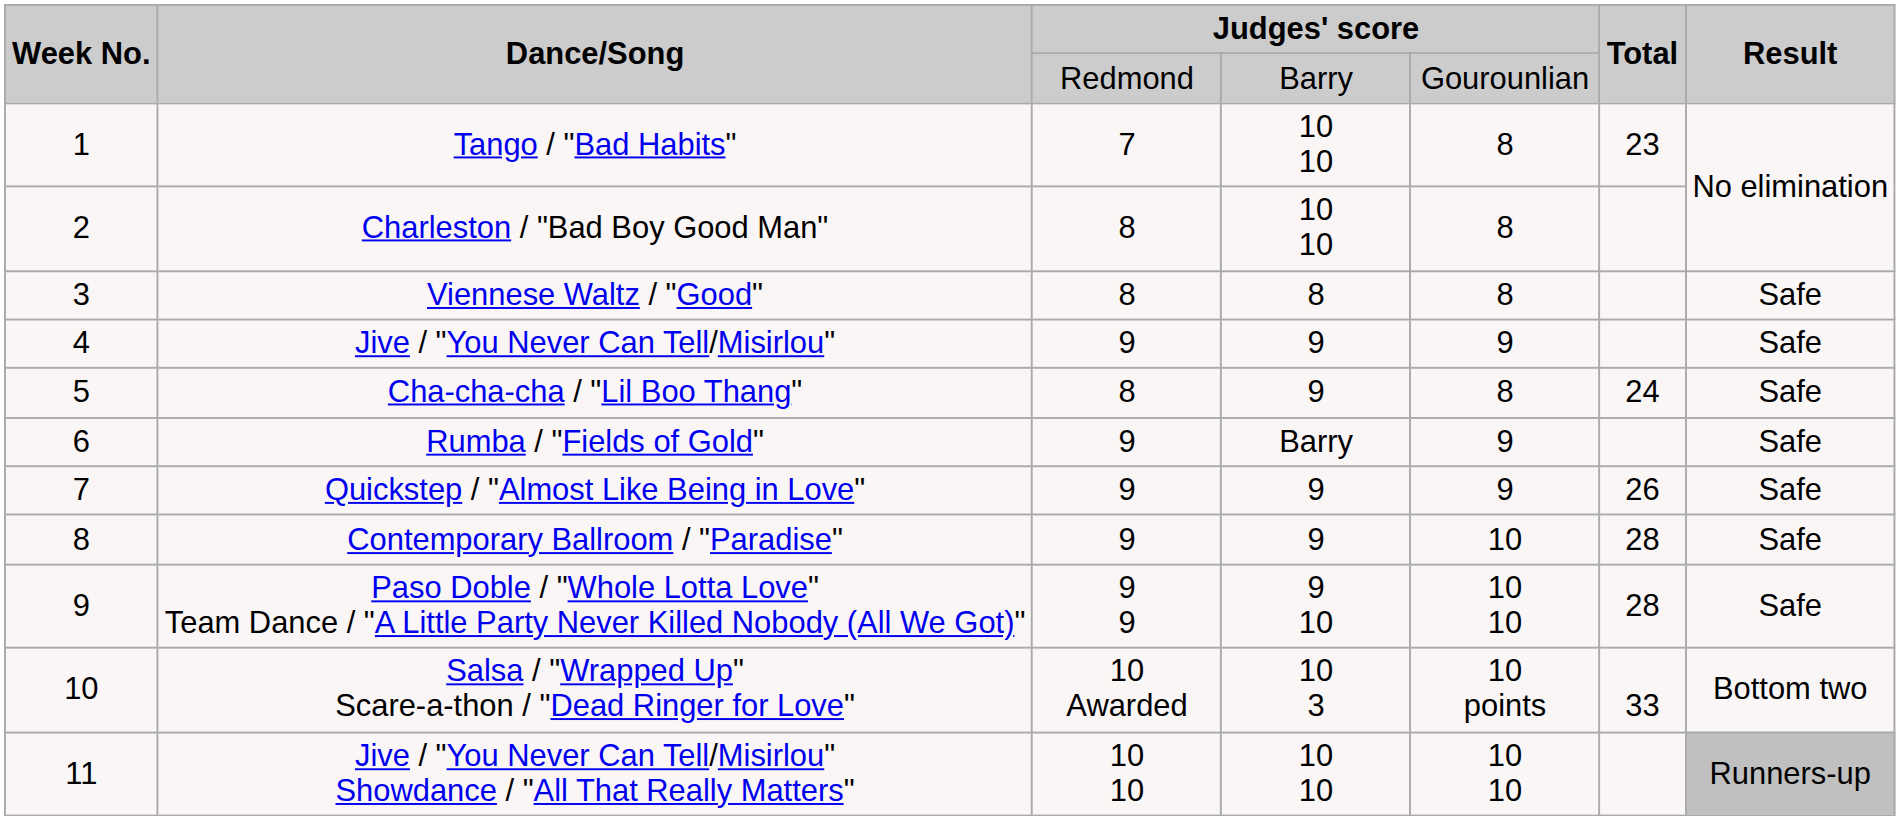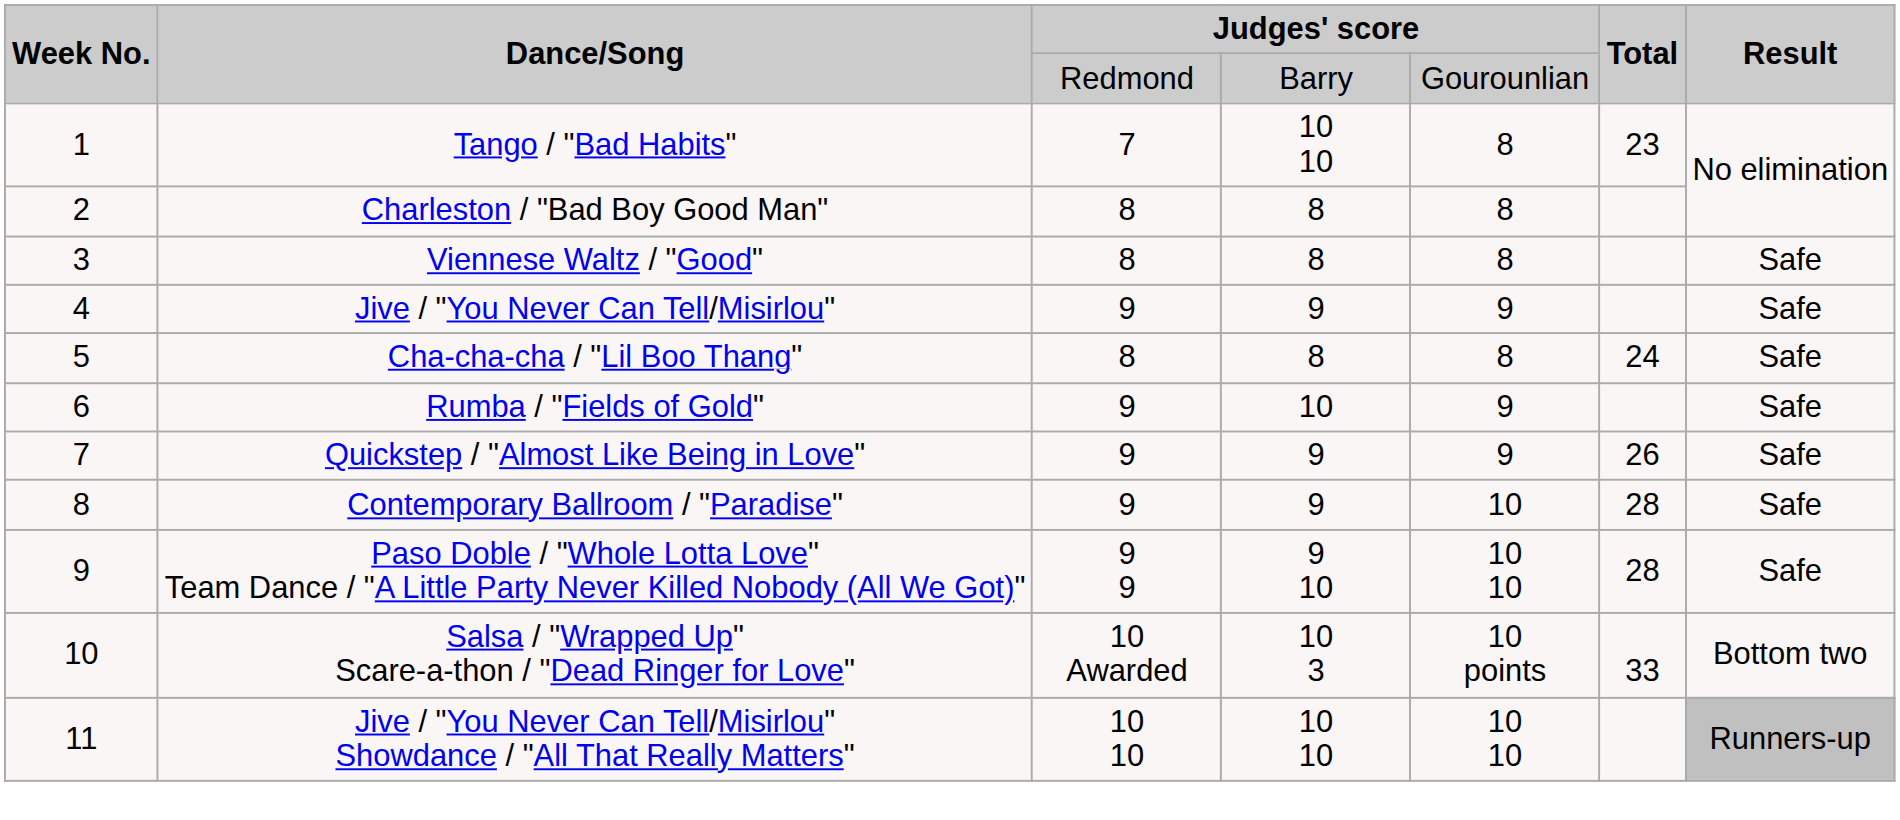 <table class="wikitable collapsible">
 <tr>
 <th rowspan="2" style="background:#ccc; text-align:Center;"><strong>Week No.</strong></th>
 <th rowspan="2" style="background:#ccc; text-align:Center;"><strong>Dance/Song</strong></th>
 <th colspan="3" style="background:#ccc; text-align:Center;"><strong>Judges' score</strong></th>
 <th rowspan="2" style="background:#ccc; text-align:Center;"><strong>Total</strong></th>
 <th rowspan="2" style="background:#ccc; text-align:Center;"><strong>Result</strong></th>
 </tr>
 <tr style="text-align:center; background:#ccc;">
 <td style="width:10%; ">Redmond</td>
 <td style="width:10%; ">Barry</td>
 <td style="width:10%; ">Gourounlian</td>
 </tr>
 <tr style="text-align:center; background:#faf6f6;">
 <td>1</td>
 <td><a href='#'>Tango</a> / "<a href='#'>Bad Habits</a>"</td>
 <td>7</td>
 <td>10<br>10</td>
 <td>8</td>
 <td>23</td>
 <td rowspan="2">No elimination</td>
 </tr>
 <tr style="text-align:center; background:#faf6f6;">
 <td>2</td>
 <td><a href='#'>Charleston</a> / "Bad Boy Good Man"</td>
 <td>8</td>
-<td>10<br>10</td>
+<td>8</td>
 <td>8</td>
 <td></td>
 </tr>
 <tr style="text-align:center; background:#faf6f6;">
 <td>3</td>
 <td><a href='#'>Viennese Waltz</a> / "<a href='#'>Good</a>"</td>
 <td>8</td>
 <td>8</td>
 <td>8</td>
 <td></td>
 <td>Safe</td>
 </tr>
 <tr style="text-align:center; background:#faf6f6;">
 <td>4</td>
 <td><a href='#'>Jive</a> / "<a href='#'>You Never Can Tell</a>/<a href='#'>Misirlou</a>"</td>
 <td>9</td>
 <td>9</td>
 <td>9</td>
 <td></td>
 <td>Safe</td>
 </tr>
 <tr style="text-align:center; background:#faf6f6;">
 <td>5</td>
 <td><a href='#'>Cha-cha-cha</a> / "<a href='#'>Lil Boo Thang</a>"</td>
 <td>8</td>
-<td>9</td>
+<td>8</td>
 <td>8</td>
 <td>24</td>
 <td>Safe</td>
 </tr>
 <tr style="text-align:center; background:#faf6f6;">
 <td>6</td>
 <td><a href='#'>Rumba</a> / "<a href='#'>Fields of Gold</a>"</td>
 <td>9</td>
-<td style="width:10%; ">Barry</td>
+<td>10</td>
 <td>9</td>
 <td></td>
 <td>Safe</td>
 </tr>
 <tr style="text-align:center; background:#faf6f6;">
 <td>7</td>
 <td><a href='#'>Quickstep</a> / "<a href='#'>Almost Like Being in Love</a>"</td>
 <td>9</td>
 <td>9</td>
 <td>9</td>
 <td>26</td>
 <td>Safe</td>
 </tr>
 <tr style="text-align:center; background:#faf6f6;">
 <td>8</td>
 <td><a href='#'>Contemporary Ballroom</a> / "<a href='#'>Paradise</a>"</td>
 <td>9</td>
 <td>9</td>
 <td>10</td>
 <td>28</td>
 <td>Safe</td>
 </tr>
 <tr style="text-align:center; background:#faf6f6;">
 <td>9</td>
 <td><a href='#'>Paso Doble</a> / "<a href='#'>Whole Lotta Love</a>"<br>Team Dance / "<a href='#'>A Little Party Never Killed Nobody (All We Got)</a>"</td>
 <td>9<br>9</td>
 <td>9<br>10</td>
 <td>10<br>10</td>
 <td>28<br></td>
 <td>Safe</td>
 </tr>
 <tr style="text-align:center; background:#faf6f6;">
 <td>10</td>
 <td><a href='#'>Salsa</a> / "<a href='#'>Wrapped Up</a>"<br>Scare-a-thon / "<a href='#'>Dead Ringer for Love</a>"</td>
 <td>10<br>Awarded</td>
 <td>10<br>3</td>
 <td>10<br>points</td>
 <td><br>33</td>
 <td>Bottom two</td>
 </tr>
 <tr style="text-align:center; background:#faf6f6;">
 <td>11</td>
 <td><a href='#'>Jive</a> / "<a href='#'>You Never Can Tell</a>/<a href='#'>Misirlou</a>"<br><a href='#'>Showdance</a> / "<a href='#'>All That Really Matters</a>"</td>
 <td>10<br>10</td>
 <td>10<br>10</td>
 <td>10<br>10</td>
 <td><br></td>
 <td rowspan="2" style="background:silver;">Runners-up</td>
 </tr>
 </table>
